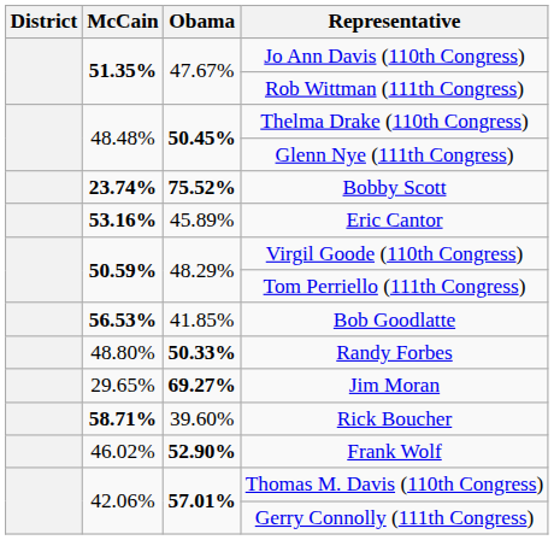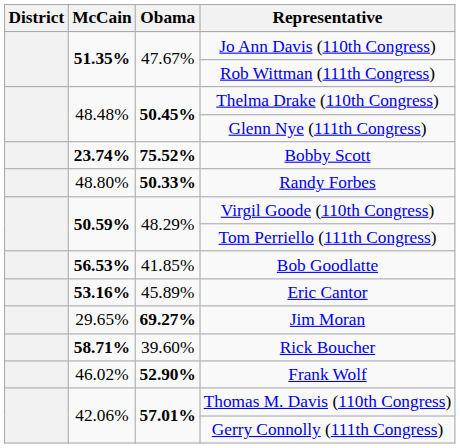 <table class=wikitable>
 <tr>
 <th>District</th>
 <th>McCain</th>
 <th>Obama</th>
 <th>Representative</th>
 </tr>
 <tr align=center>
 <th rowspan=2 ></th>
 <td rowspan=2><strong>51.35%</strong></td>
 <td rowspan=2>47.67%</td>
 <td><a href='#'>Jo Ann Davis</a> (<a href='#'>110th Congress</a>)</td>
 </tr>
 <tr align=center>
 <td><a href='#'>Rob Wittman</a> (<a href='#'>111th Congress</a>)</td>
 </tr>
 <tr align=center>
 <th rowspan=2 ></th>
 <td rowspan=2>48.48%</td>
 <td rowspan=2><strong>50.45%</strong></td>
 <td><a href='#'>Thelma Drake</a> (<a href='#'>110th Congress</a>)</td>
 </tr>
 <tr align=center>
 <td><a href='#'>Glenn Nye</a> (<a href='#'>111th Congress</a>)</td>
 </tr>
 <tr align=center>
 <th></th>
 <td><strong>23.74%</strong></td>
 <td><strong>75.52%</strong></td>
 <td><a href='#'>Bobby Scott</a></td>
 </tr>
 <tr align=center>
 <th></th>
-<td><strong>53.16%</strong></td>
-<td>45.89%</td>
-<td><a href='#'>Eric Cantor</a></td>
+<td>48.80%</td>
+<td><strong>50.33%</strong></td>
+<td><a href='#'>Randy Forbes</a></td>
 </tr>
 <tr align=center>
 <th rowspan=2 ></th>
 <td rowspan=2><strong>50.59%</strong></td>
 <td rowspan=2>48.29%</td>
 <td><a href='#'>Virgil Goode</a> (<a href='#'>110th Congress</a>)</td>
 </tr>
 <tr align=center>
 <td><a href='#'>Tom Perriello</a> (<a href='#'>111th Congress</a>)</td>
 </tr>
 <tr align=center>
 <th></th>
 <td><strong>56.53%</strong></td>
 <td>41.85%</td>
 <td><a href='#'>Bob Goodlatte</a></td>
 </tr>
 <tr align=center>
 <th></th>
-<td>48.80%</td>
-<td><strong>50.33%</strong></td>
-<td><a href='#'>Randy Forbes</a></td>
+<td><strong>53.16%</strong></td>
+<td>45.89%</td>
+<td><a href='#'>Eric Cantor</a></td>
 </tr>
 <tr align=center>
 <th></th>
 <td>29.65%</td>
 <td><strong>69.27%</strong></td>
 <td><a href='#'>Jim Moran</a></td>
 </tr>
 <tr align=center>
 <th></th>
 <td><strong>58.71%</strong></td>
 <td>39.60%</td>
 <td><a href='#'>Rick Boucher</a></td>
 </tr>
 <tr align=center>
 <th></th>
 <td>46.02%</td>
 <td><strong>52.90%</strong></td>
 <td><a href='#'>Frank Wolf</a></td>
 </tr>
 <tr align=center>
 <th rowspan=2 ></th>
 <td rowspan=2>42.06%</td>
 <td rowspan=2><strong>57.01%</strong></td>
 <td><a href='#'>Thomas M. Davis</a> (<a href='#'>110th Congress</a>)</td>
 </tr>
 <tr align=center>
 <td><a href='#'>Gerry Connolly</a> (<a href='#'>111th Congress</a>)</td>
 </tr>
 </table>
